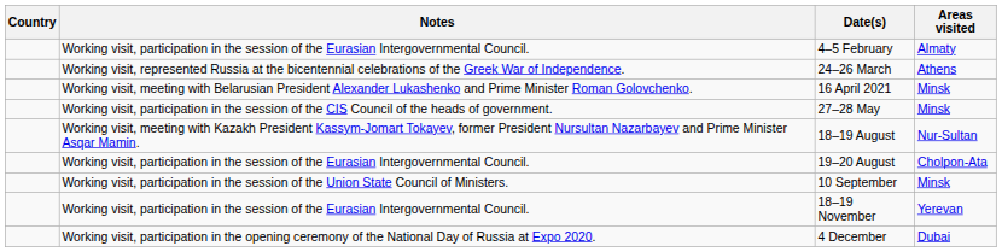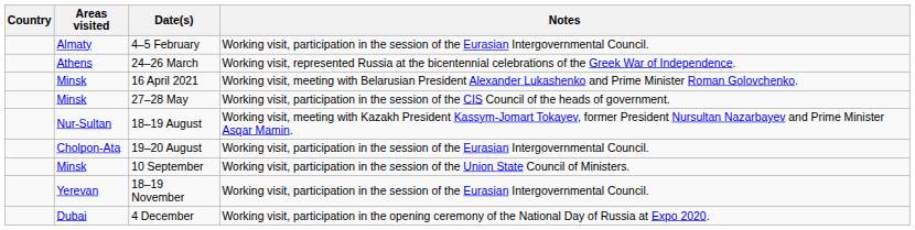 <table class="wikitable" style="margin: 1em auto 1em auto">
 <tr>
 <th scope="col">Country</th>
+<th scope="col">Areas visited</th>
+<th scope="col">Date(s)</th>
 <th scope="col">Notes</th>
-<th scope="col">Date(s)</th>
-<th scope="col">Areas visited</th>
 </tr>
 <tr>
 <td></td>
+<td><a href='#'>Almaty</a></td>
+<td>4–5 February</td>
 <td>Working visit, participation in the session of the <a href='#'>Eurasian</a> Intergovernmental Council.</td>
-<td>4–5 February</td>
-<td><a href='#'>Almaty</a></td>
 </tr>
 <tr>
 <td></td>
+<td><a href='#'>Athens</a></td>
+<td>24–26 March</td>
 <td>Working visit, represented Russia at the bicentennial celebrations of the <a href='#'>Greek War of Independence</a>.</td>
-<td>24–26 March</td>
-<td><a href='#'>Athens</a></td>
 </tr>
 <tr>
 <td></td>
+<td><a href='#'>Minsk</a></td>
+<td>16 April 2021</td>
 <td>Working visit, meeting with Belarusian President <a href='#'>Alexander Lukashenko</a> and Prime Minister <a href='#'>Roman Golovchenko</a>.</td>
-<td>16 April 2021</td>
-<td><a href='#'>Minsk</a></td>
 </tr>
 <tr>
 <td></td>
+<td><a href='#'>Minsk</a></td>
+<td>27–28 May</td>
 <td>Working visit, participation in the session of the <a href='#'>CIS</a> Council of the heads of government.</td>
-<td>27–28 May</td>
-<td><a href='#'>Minsk</a></td>
 </tr>
 <tr>
 <td></td>
+<td><a href='#'>Nur-Sultan</a></td>
+<td>18–19 August</td>
 <td>Working visit, meeting with Kazakh President <a href='#'>Kassym-Jomart Tokayev</a>, former President <a href='#'>Nursultan Nazarbayev</a> and Prime Minister <a href='#'>Asqar Mamin</a>.</td>
-<td>18–19 August</td>
-<td><a href='#'>Nur-Sultan</a></td>
 </tr>
 <tr>
 <td></td>
+<td><a href='#'>Cholpon-Ata</a></td>
+<td>19–20 August</td>
 <td>Working visit, participation in the session of the <a href='#'>Eurasian</a> Intergovernmental Council.</td>
-<td>19–20 August</td>
-<td><a href='#'>Cholpon-Ata</a></td>
 </tr>
 <tr>
 <td></td>
+<td><a href='#'>Minsk</a></td>
+<td>10 September</td>
 <td>Working visit, participation in the session of the <a href='#'>Union State</a> Council of Ministers.</td>
-<td>10 September</td>
-<td><a href='#'>Minsk</a></td>
 </tr>
 <tr>
 <td></td>
+<td><a href='#'>Yerevan</a></td>
+<td>18–19 November</td>
 <td>Working visit, participation in the session of the <a href='#'>Eurasian</a> Intergovernmental Council.</td>
-<td>18–19 November</td>
-<td><a href='#'>Yerevan</a></td>
 </tr>
 <tr>
 <td></td>
+<td><a href='#'>Dubai</a></td>
+<td>4 December</td>
 <td>Working visit, participation in the opening ceremony of the National Day of Russia at <a href='#'>Expo 2020</a>.</td>
-<td>4 December</td>
-<td><a href='#'>Dubai</a></td>
 </tr>
 </table>
